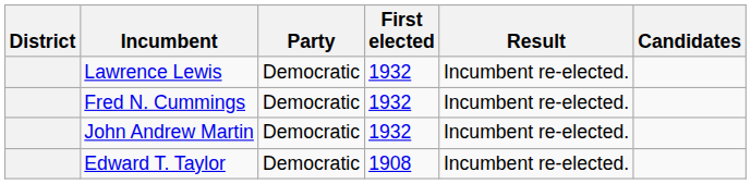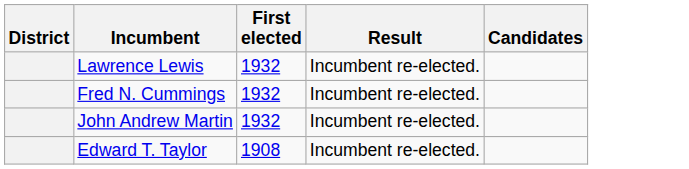 <table class=wikitable>
 <tr valign=bottom>
 <th>District</th>
 <th>Incumbent</th>
-<th>Party</th>
 <th>First<br>elected</th>
 <th>Result</th>
 <th>Candidates</th>
 </tr>
 <tr>
 <th></th>
 <td><a href='#'>Lawrence Lewis</a></td>
-<td>Democratic</td>
 <td><a href='#'>1932</a></td>
 <td>Incumbent re-elected.</td>
 <td nowrap></td>
 </tr>
 <tr>
 <th></th>
 <td><a href='#'>Fred N. Cummings</a></td>
-<td>Democratic</td>
 <td><a href='#'>1932</a></td>
 <td>Incumbent re-elected.</td>
 <td nowrap></td>
 </tr>
 <tr>
 <th></th>
 <td><a href='#'>John Andrew Martin</a></td>
-<td>Democratic</td>
 <td><a href='#'>1932</a></td>
 <td>Incumbent re-elected.</td>
 <td nowrap></td>
 </tr>
 <tr>
 <th></th>
 <td><a href='#'>Edward T. Taylor</a></td>
-<td>Democratic</td>
 <td><a href='#'>1908</a></td>
 <td>Incumbent re-elected.</td>
 <td nowrap></td>
 </tr>
 </table>
